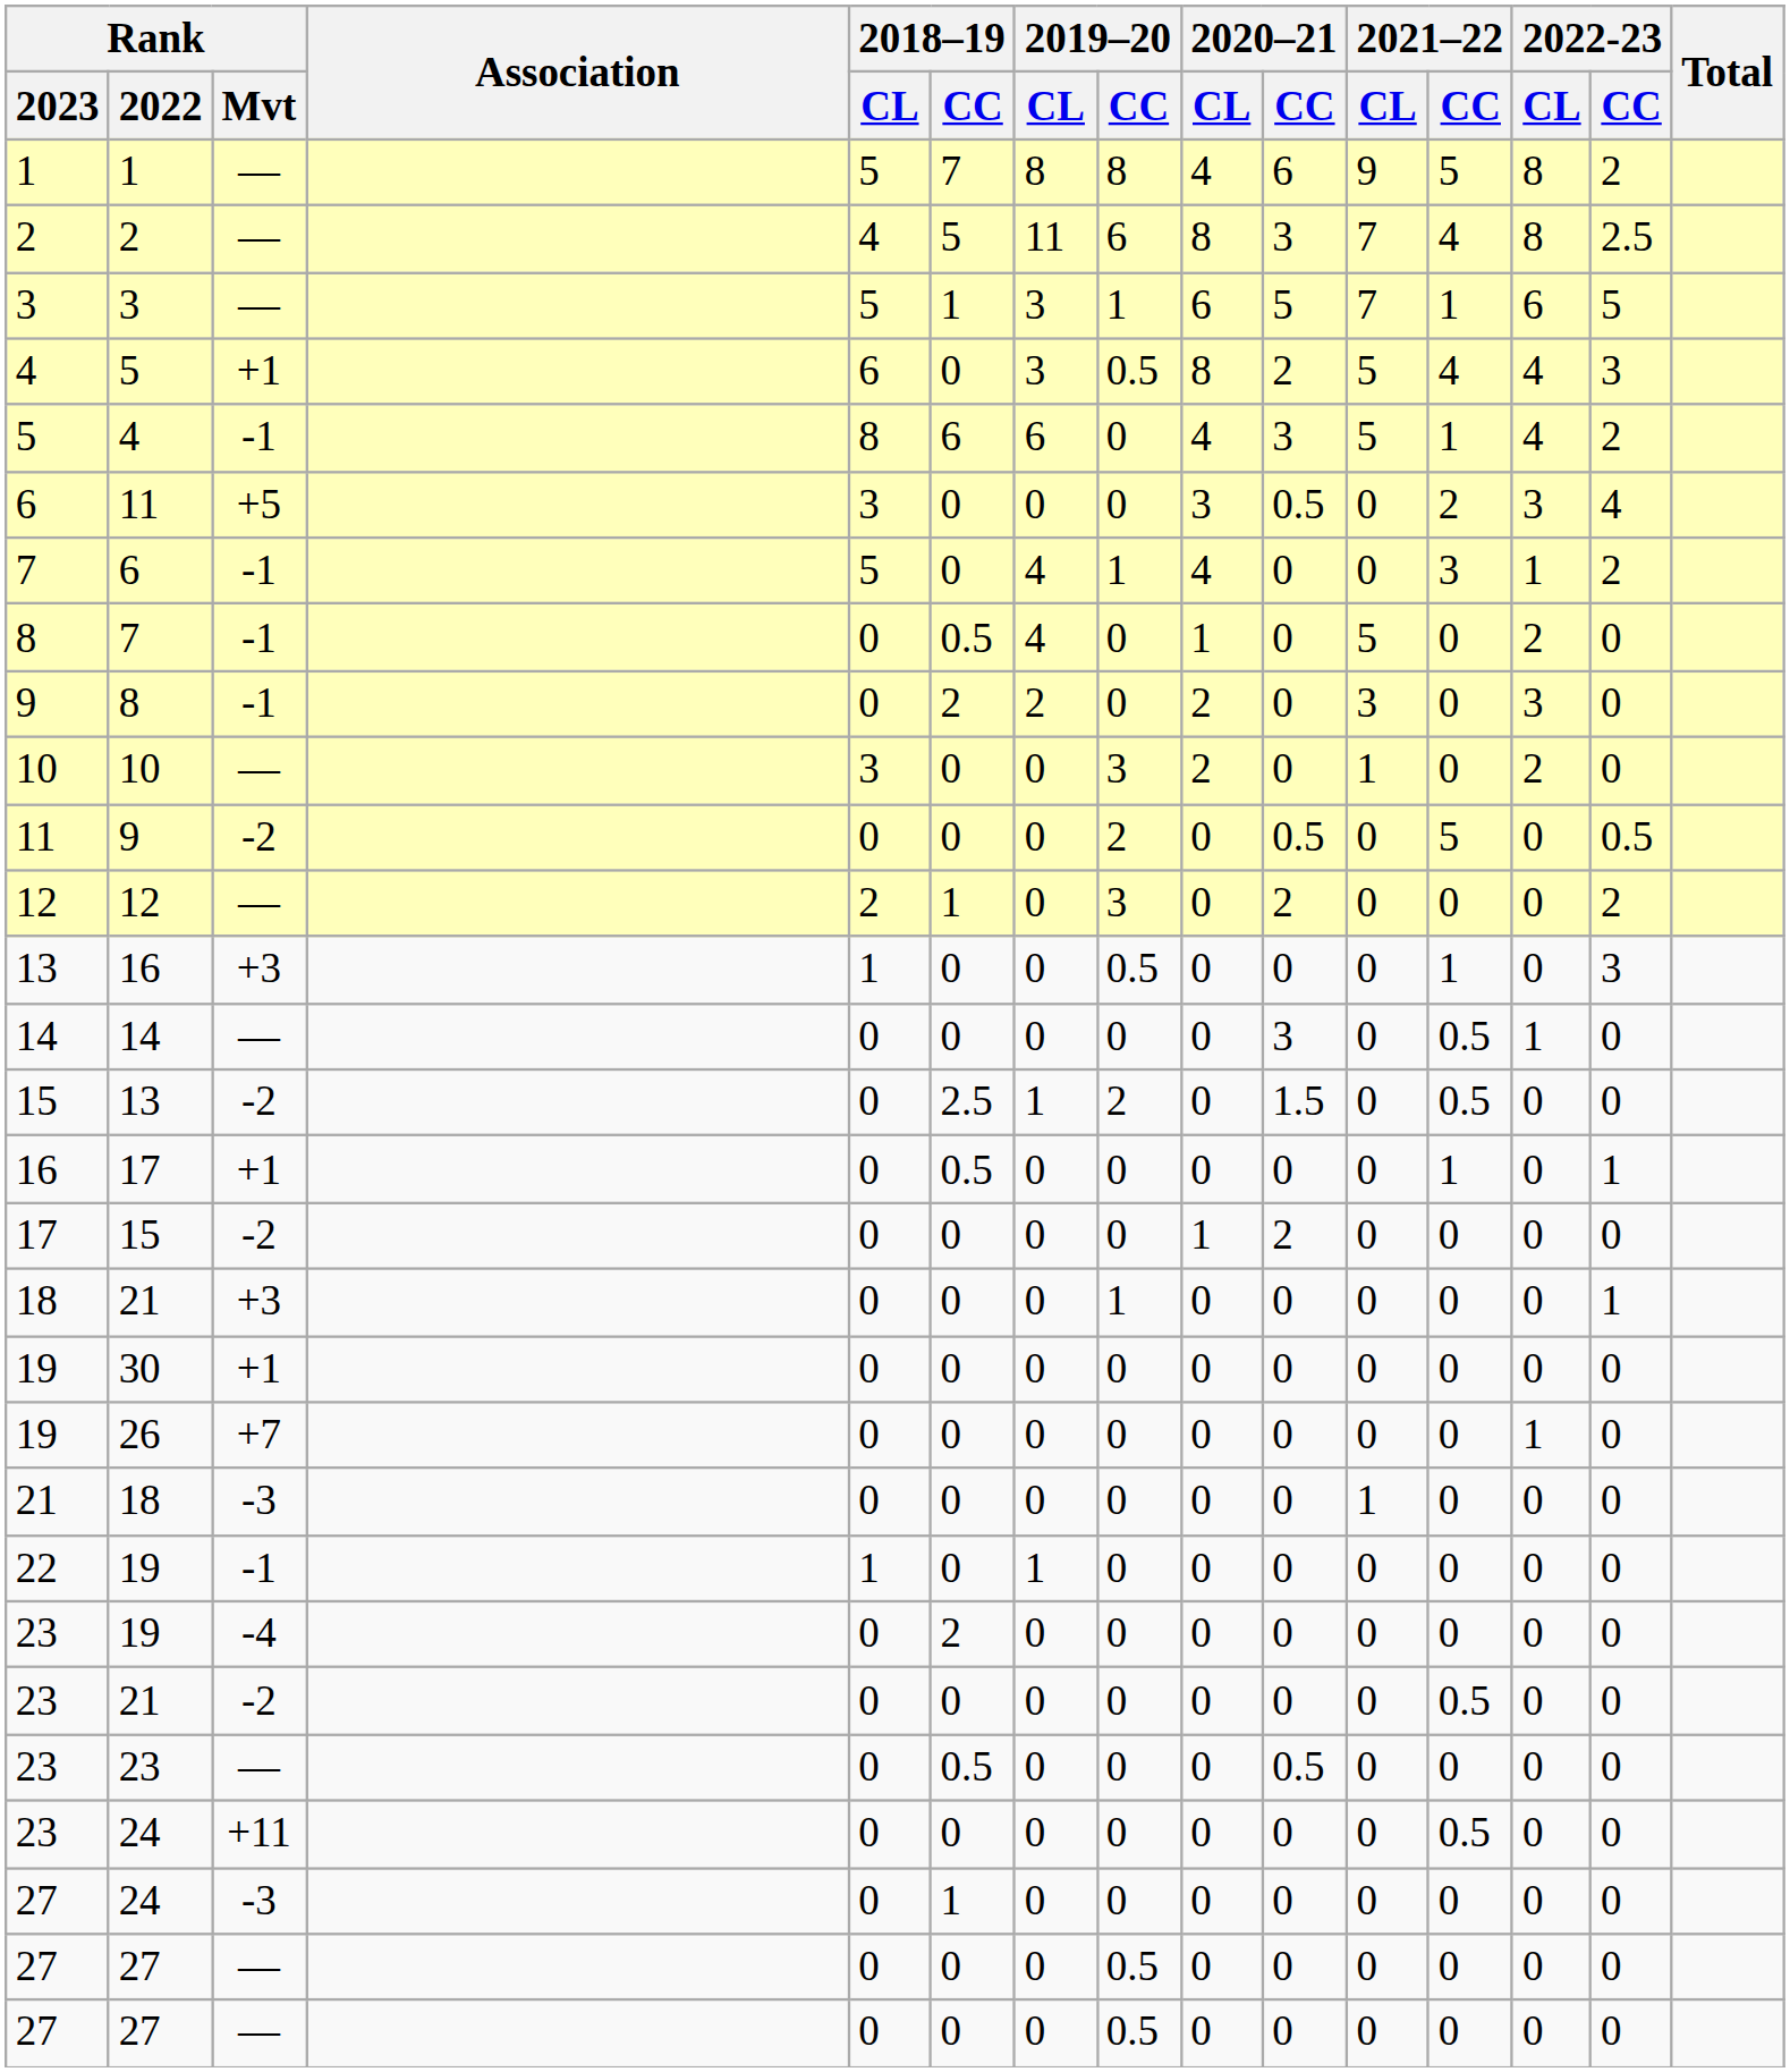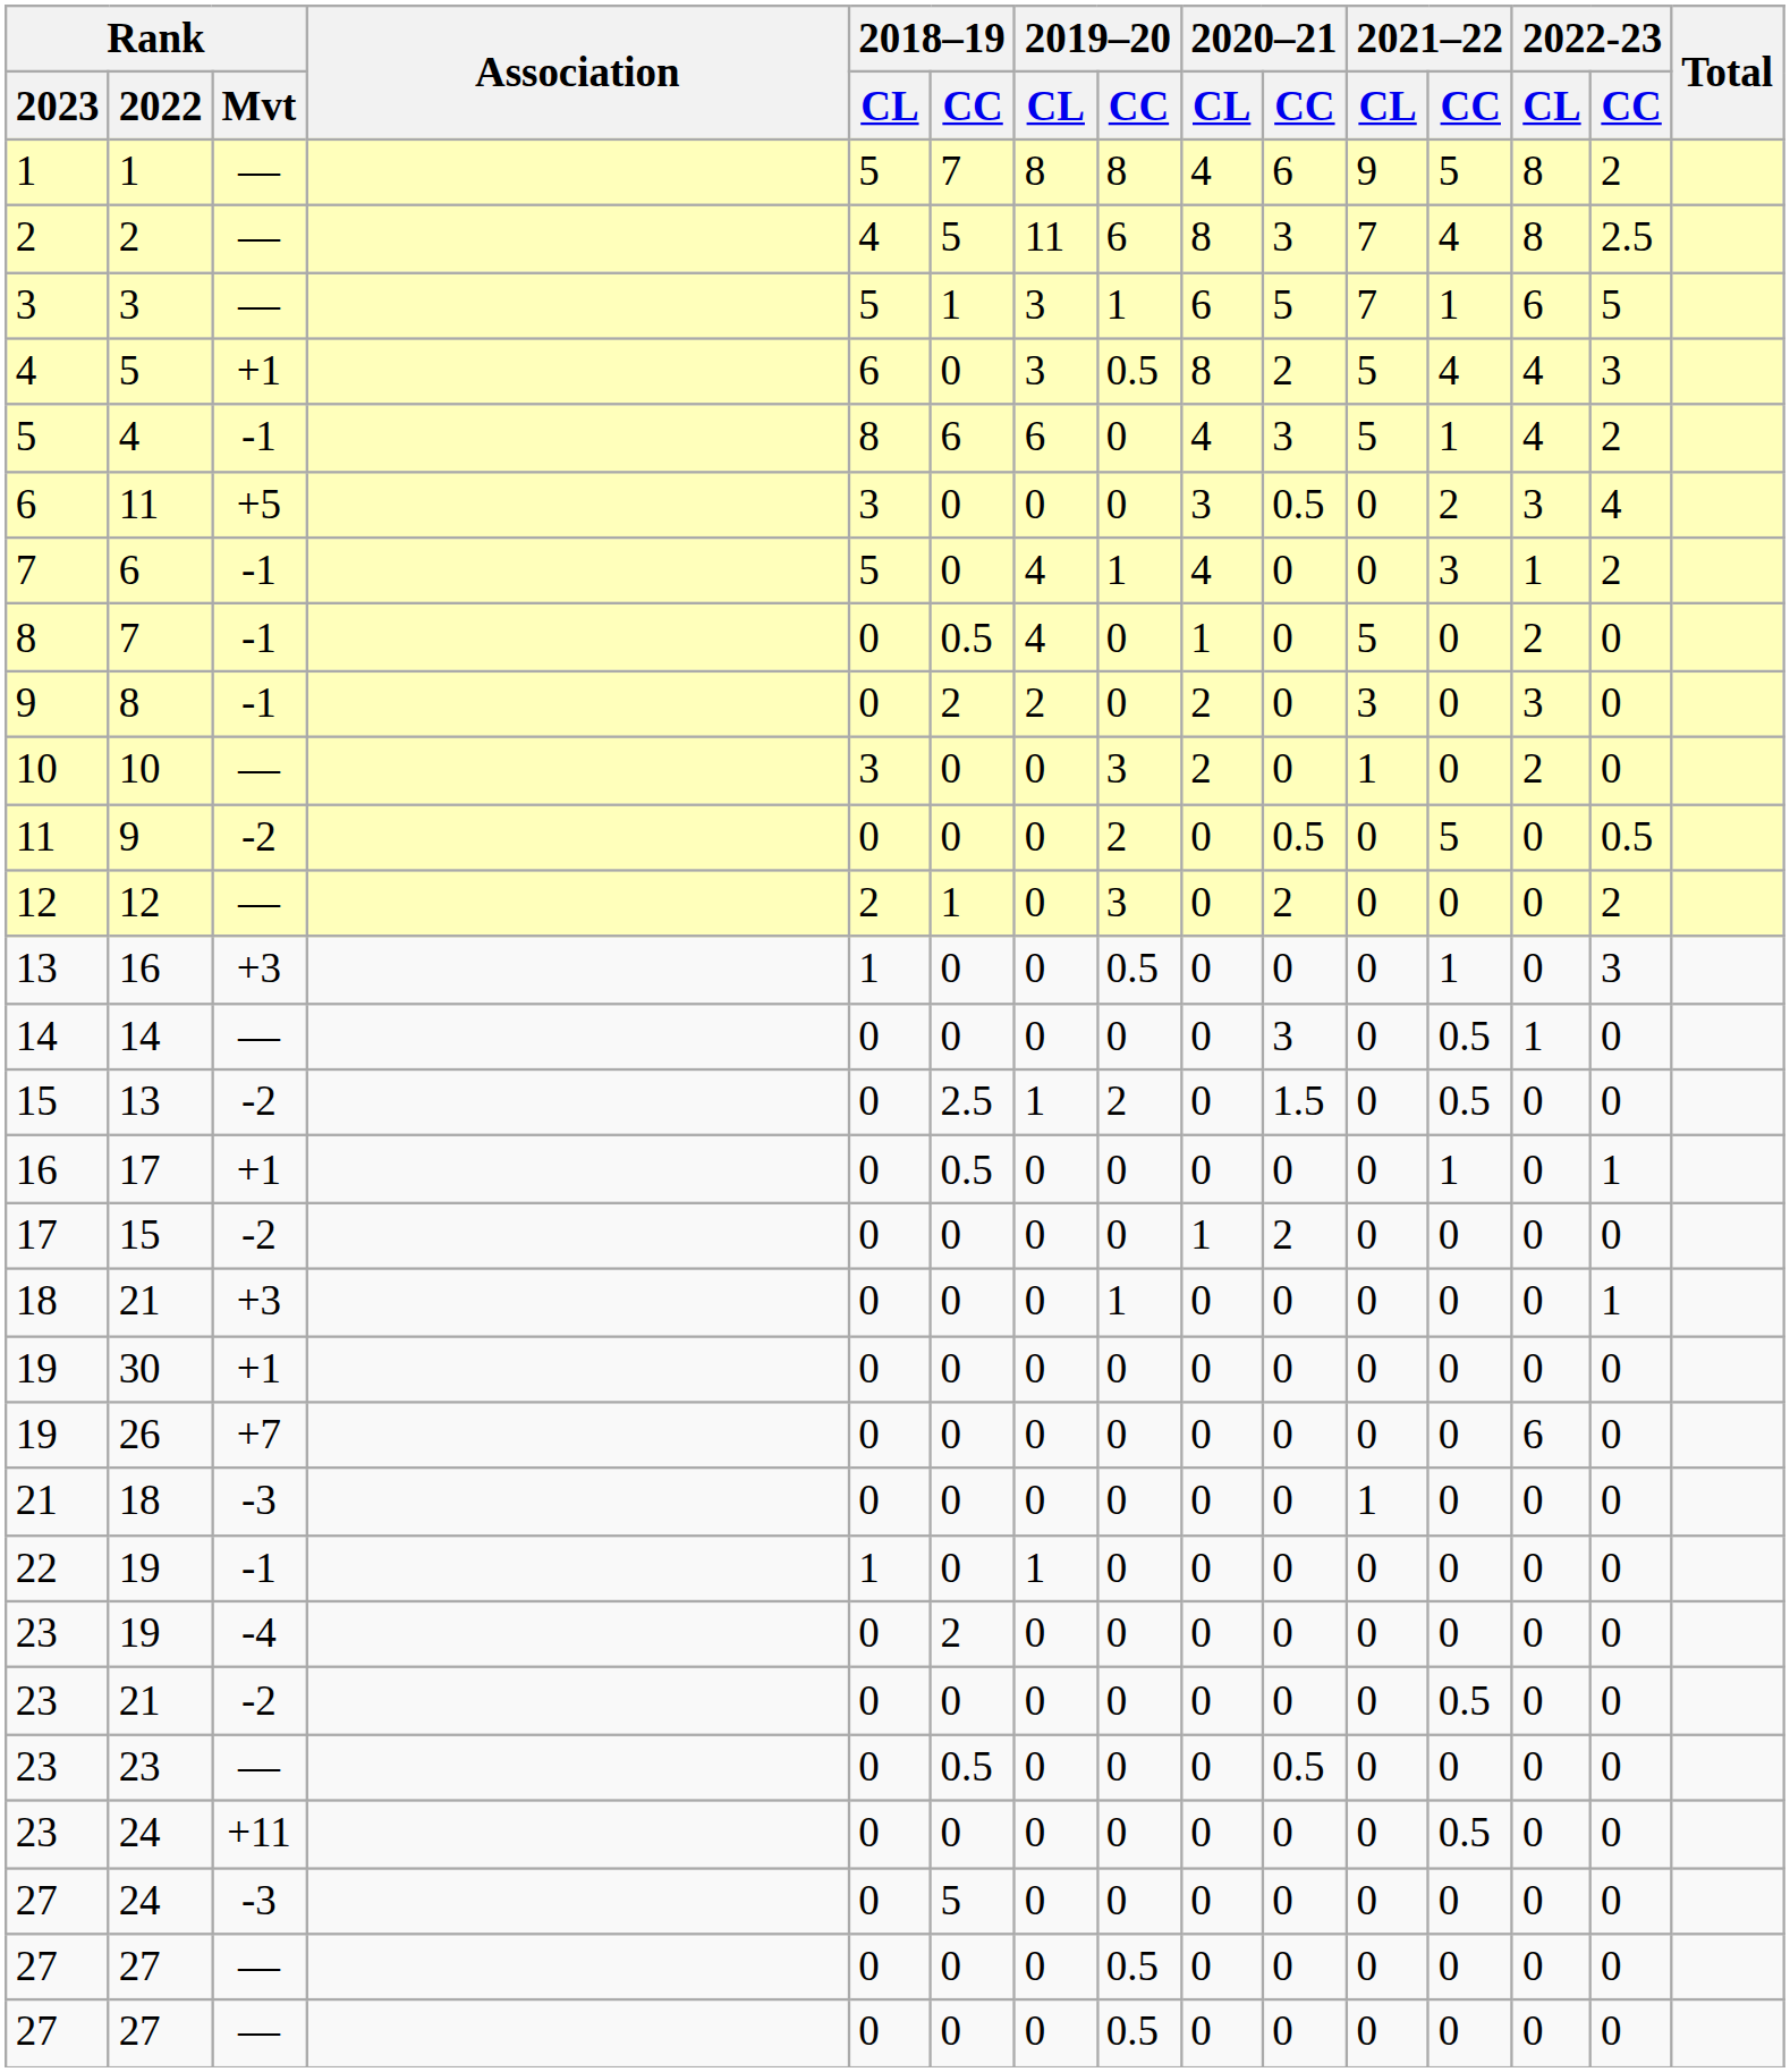 <table class="wikitable">
 <tr>
 <th colspan=3>Rank</th>
 <th rowspan=2 width=200>Association</th>
 <th colspan=2>2018–19<br></th>
 <th colspan=2>2019–20<br></th>
 <th colspan=2>2020–21<br></th>
 <th colspan=2>2021–22<br></th>
 <th colspan=2>2022-23<br></th>
 <th rowspan=2>Total</th>
 </tr>
 <tr>
 <th>2023</th>
 <th>2022</th>
 <th>Mvt</th>
 <th><a href='#'>CL</a></th>
 <th><a href='#'>CC</a></th>
 <th><a href='#'>CL</a></th>
 <th><a href='#'>CC</a></th>
 <th><a href='#'>CL</a></th>
 <th><a href='#'>CC</a></th>
 <th><a href='#'>CL</a></th>
 <th><a href='#'>CC</a></th>
 <th><a href='#'>CL</a></th>
 <th><a href='#'>CC</a></th>
 </tr>
 <tr bgcolor=#FFFFBB>
 <td>1</td>
 <td>1</td>
 <td align=center> —</td>
 <td></td>
 <td>5</td>
 <td>7</td>
 <td>8</td>
 <td>8</td>
 <td>4</td>
 <td>6</td>
 <td>9</td>
 <td>5</td>
 <td>8</td>
 <td>2</td>
 <td><strong></strong></td>
 </tr>
 <tr bgcolor=#FFFFBB>
 <td>2</td>
 <td>2</td>
 <td align=center> —</td>
 <td></td>
 <td>4</td>
 <td>5</td>
 <td>11</td>
 <td>6</td>
 <td>8</td>
 <td>3</td>
 <td>7</td>
 <td>4</td>
 <td>8</td>
 <td>2.5</td>
 <td><strong></strong></td>
 </tr>
 <tr bgcolor=#FFFFBB>
 <td>3</td>
 <td>3</td>
 <td align=center> —</td>
 <td></td>
 <td>5</td>
 <td>1</td>
 <td>3</td>
 <td>1</td>
 <td>6</td>
 <td>5</td>
 <td>7</td>
 <td>1</td>
 <td>6</td>
 <td>5</td>
 <td><strong></strong></td>
 </tr>
 <tr bgcolor=#FFFFBB>
 <td>4</td>
 <td>5</td>
 <td align=center> +1</td>
 <td></td>
 <td>6</td>
 <td>0</td>
 <td>3</td>
 <td>0.5</td>
 <td>8</td>
 <td>2</td>
 <td>5</td>
 <td>4</td>
 <td>4</td>
 <td>3</td>
 <td><strong></strong></td>
 </tr>
 <tr bgcolor=#FFFFBB>
 <td>5</td>
 <td>4</td>
 <td align=center> -1</td>
 <td></td>
 <td>8</td>
 <td>6</td>
 <td>6</td>
 <td>0</td>
 <td>4</td>
 <td>3</td>
 <td>5</td>
 <td>1</td>
 <td>4</td>
 <td>2</td>
 <td><strong></strong></td>
 </tr>
 <tr bgcolor=#FFFFBB>
 <td>6</td>
 <td>11</td>
 <td align=center> +5</td>
 <td></td>
 <td>3</td>
 <td>0</td>
 <td>0</td>
 <td>0</td>
 <td>3</td>
 <td>0.5</td>
 <td>0</td>
 <td>2</td>
 <td>3</td>
 <td>4</td>
 <td><strong></strong></td>
 </tr>
 <tr bgcolor=#FFFFBB>
 <td>7</td>
 <td>6</td>
 <td align=center> -1</td>
 <td></td>
 <td>5</td>
 <td>0</td>
 <td>4</td>
 <td>1</td>
 <td>4</td>
 <td>0</td>
 <td>0</td>
 <td>3</td>
 <td>1</td>
 <td>2</td>
 <td><strong></strong></td>
 </tr>
 <tr bgcolor=#FFFFBB>
 <td>8</td>
 <td>7</td>
 <td align=center> -1</td>
 <td></td>
 <td>0</td>
 <td>0.5</td>
 <td>4</td>
 <td>0</td>
 <td>1</td>
 <td>0</td>
 <td>5</td>
 <td>0</td>
 <td>2</td>
 <td>0</td>
 <td><strong></strong></td>
 </tr>
 <tr bgcolor=#FFFFBB>
 <td>9</td>
 <td>8</td>
 <td align=center> -1</td>
 <td></td>
 <td>0</td>
 <td>2</td>
 <td>2</td>
 <td>0</td>
 <td>2</td>
 <td>0</td>
 <td>3</td>
 <td>0</td>
 <td>3</td>
 <td>0</td>
 <td><strong></strong></td>
 </tr>
 <tr bgcolor=#FFFFBB>
 <td>10</td>
 <td>10</td>
 <td align=center> —</td>
 <td></td>
 <td>3</td>
 <td>0</td>
 <td>0</td>
 <td>3</td>
 <td>2</td>
 <td>0</td>
 <td>1</td>
 <td>0</td>
 <td>2</td>
 <td>0</td>
 <td><strong></strong></td>
 </tr>
 <tr bgcolor=#FFFFBB>
 <td>11</td>
 <td>9</td>
 <td align=center> -2</td>
 <td></td>
 <td>0</td>
 <td>0</td>
 <td>0</td>
 <td>2</td>
 <td>0</td>
 <td>0.5</td>
 <td>0</td>
 <td>5</td>
 <td>0</td>
 <td>0.5</td>
 <td><strong></strong></td>
 </tr>
 <tr bgcolor=#FFFFBB>
 <td>12</td>
 <td>12</td>
 <td align=center> —</td>
 <td></td>
 <td>2</td>
 <td>1</td>
 <td>0</td>
 <td>3</td>
 <td>0</td>
 <td>2</td>
 <td>0</td>
 <td>0</td>
 <td>0</td>
 <td>2</td>
 <td><strong></strong></td>
 </tr>
 <tr>
 <td>13</td>
 <td>16</td>
 <td align=center> +3</td>
 <td></td>
 <td>1</td>
 <td>0</td>
 <td>0</td>
 <td>0.5</td>
 <td>0</td>
 <td>0</td>
 <td>0</td>
 <td>1</td>
 <td>0</td>
 <td>3</td>
 <td><strong></strong></td>
 </tr>
 <tr>
 <td>14</td>
 <td>14</td>
 <td align=center> —</td>
 <td></td>
 <td>0</td>
 <td>0</td>
 <td>0</td>
 <td>0</td>
 <td>0</td>
 <td>3</td>
 <td>0</td>
 <td>0.5</td>
 <td>1</td>
 <td>0</td>
 <td><strong></strong></td>
 </tr>
 <tr>
 <td>15</td>
 <td>13</td>
 <td align=center> -2</td>
 <td></td>
 <td>0</td>
 <td>2.5</td>
 <td>1</td>
 <td>2</td>
 <td>0</td>
 <td>1.5</td>
 <td>0</td>
 <td>0.5</td>
 <td>0</td>
 <td>0</td>
 <td><strong></strong></td>
 </tr>
 <tr>
 <td>16</td>
 <td>17</td>
 <td align=center> +1</td>
 <td></td>
 <td>0</td>
 <td>0.5</td>
 <td>0</td>
 <td>0</td>
 <td>0</td>
 <td>0</td>
 <td>0</td>
 <td>1</td>
 <td>0</td>
 <td>1</td>
 <td><strong></strong></td>
 </tr>
 <tr>
 <td>17</td>
 <td>15</td>
 <td align=center> -2</td>
 <td></td>
 <td>0</td>
 <td>0</td>
 <td>0</td>
 <td>0</td>
 <td>1</td>
 <td>2</td>
 <td>0</td>
 <td>0</td>
 <td>0</td>
 <td>0</td>
 <td><strong></strong></td>
 </tr>
 <tr>
 <td>18</td>
 <td>21</td>
 <td align=center> +3</td>
 <td></td>
 <td>0</td>
 <td>0</td>
 <td>0</td>
 <td>1</td>
 <td>0</td>
 <td>0</td>
 <td>0</td>
 <td>0</td>
 <td>0</td>
 <td>1</td>
 <td><strong></strong></td>
 </tr>
 <tr>
 <td>19</td>
 <td>30</td>
 <td align=center> +1</td>
 <td></td>
 <td>0</td>
 <td>0</td>
 <td>0</td>
 <td>0</td>
 <td>0</td>
 <td>0</td>
 <td>0</td>
 <td>0</td>
 <td>0</td>
 <td>0</td>
 <td><strong></strong></td>
 </tr>
 <tr>
 <td>19</td>
 <td>26</td>
 <td align=center> +7</td>
 <td></td>
 <td>0</td>
 <td>0</td>
 <td>0</td>
 <td>0</td>
 <td>0</td>
 <td>0</td>
 <td>0</td>
 <td>0</td>
-<td>1</td>
+<td>6</td>
 <td>0</td>
 <td><strong></strong></td>
 </tr>
 <tr>
 <td>21</td>
 <td>18</td>
 <td align=center> -3</td>
 <td></td>
 <td>0</td>
 <td>0</td>
 <td>0</td>
 <td>0</td>
 <td>0</td>
 <td>0</td>
 <td>1</td>
 <td>0</td>
 <td>0</td>
 <td>0</td>
 <td><strong></strong></td>
 </tr>
 <tr>
 <td>22</td>
 <td>19</td>
 <td align=center> -1</td>
 <td></td>
 <td>1</td>
 <td>0</td>
 <td>1</td>
 <td>0</td>
 <td>0</td>
 <td>0</td>
 <td>0</td>
 <td>0</td>
 <td>0</td>
 <td>0</td>
 <td><strong></strong></td>
 </tr>
 <tr>
 <td>23</td>
 <td>19</td>
 <td align=center> -4</td>
 <td></td>
 <td>0</td>
 <td>2</td>
 <td>0</td>
 <td>0</td>
 <td>0</td>
 <td>0</td>
 <td>0</td>
 <td>0</td>
 <td>0</td>
 <td>0</td>
 <td><strong></strong></td>
 </tr>
 <tr>
 <td>23</td>
 <td>21</td>
 <td align=center> -2</td>
 <td></td>
 <td>0</td>
 <td>0</td>
 <td>0</td>
 <td>0</td>
 <td>0</td>
 <td>0</td>
 <td>0</td>
 <td>0.5</td>
 <td>0</td>
 <td>0</td>
 <td><strong></strong></td>
 </tr>
 <tr>
 <td>23</td>
 <td>23</td>
 <td align=center> —</td>
 <td></td>
 <td>0</td>
 <td>0.5</td>
 <td>0</td>
 <td>0</td>
 <td>0</td>
 <td>0.5</td>
 <td>0</td>
 <td>0</td>
 <td>0</td>
 <td>0</td>
 <td><strong></strong></td>
 </tr>
 <tr>
 <td>23</td>
 <td>24</td>
 <td align=center> +11</td>
 <td></td>
 <td>0</td>
 <td>0</td>
 <td>0</td>
 <td>0</td>
 <td>0</td>
 <td>0</td>
 <td>0</td>
 <td>0.5</td>
 <td>0</td>
 <td>0</td>
 <td><strong></strong></td>
 </tr>
 <tr>
 <td>27</td>
 <td>24</td>
 <td align=center> -3</td>
 <td></td>
 <td>0</td>
-<td>1</td>
+<td>5</td>
 <td>0</td>
 <td>0</td>
 <td>0</td>
 <td>0</td>
 <td>0</td>
 <td>0</td>
 <td>0</td>
 <td>0</td>
 <td><strong></strong></td>
 </tr>
 <tr>
 <td>27</td>
 <td>27</td>
 <td align=center> —</td>
 <td></td>
 <td>0</td>
 <td>0</td>
 <td>0</td>
 <td>0.5</td>
 <td>0</td>
 <td>0</td>
 <td>0</td>
 <td>0</td>
 <td>0</td>
 <td>0</td>
 <td><strong></strong></td>
 </tr>
 <tr>
 <td>27</td>
 <td>27</td>
 <td align=center> —</td>
 <td></td>
 <td>0</td>
 <td>0</td>
 <td>0</td>
 <td>0.5</td>
 <td>0</td>
 <td>0</td>
 <td>0</td>
 <td>0</td>
 <td>0</td>
 <td>0</td>
 <td><strong></strong></td>
 </tr>
 <tr>
 </tr>
 </table>
